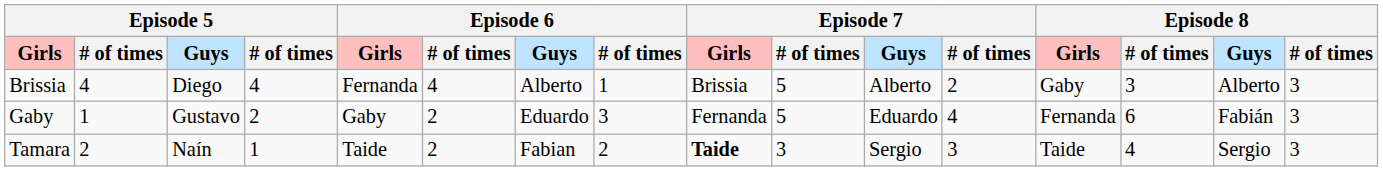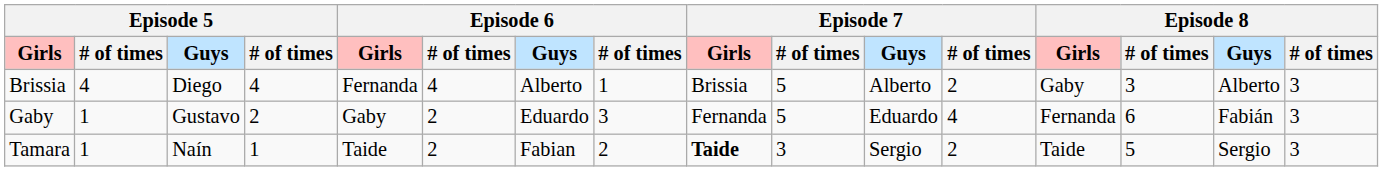 <table class="wikitable">
 <tr>
 <th colspan=4><strong>Episode 5</strong></th>
 <th colspan=4><strong>Episode 6</strong></th>
 <th colspan=4><strong>Episode 7</strong></th>
 <th colspan=4><strong>Episode 8</strong></th>
 </tr>
 <tr>
 <th style="background:#FFBFBF">Girls</th>
 <th># of times</th>
 <th style="background-color: #BFE4FF">Guys</th>
 <th># of times</th>
 <th style="background:#FFBFBF">Girls</th>
 <th># of times</th>
 <th style="background-color: #BFE4FF">Guys</th>
 <th># of times</th>
 <th style="background:#FFBFBF">Girls</th>
 <th># of times</th>
 <th style="background-color: #BFE4FF">Guys</th>
 <th># of times</th>
 <th style="background:#FFBFBF">Girls</th>
 <th># of times</th>
 <th style="background-color: #BFE4FF">Guys</th>
 <th># of times</th>
 </tr>
 <tr>
 <td>Brissia</td>
 <td>4</td>
 <td>Diego</td>
 <td>4</td>
 <td>Fernanda</td>
 <td>4</td>
 <td>Alberto</td>
 <td>1</td>
 <td>Brissia</td>
 <td>5</td>
 <td>Alberto</td>
 <td>2</td>
 <td>Gaby</td>
 <td>3</td>
 <td>Alberto</td>
 <td>3</td>
 </tr>
 <tr>
 <td>Gaby</td>
 <td>1</td>
 <td>Gustavo</td>
 <td>2</td>
 <td>Gaby</td>
 <td>2</td>
 <td>Eduardo</td>
 <td>3</td>
 <td>Fernanda</td>
 <td>5</td>
 <td>Eduardo</td>
 <td>4</td>
 <td>Fernanda</td>
 <td>6</td>
 <td>Fabián</td>
 <td>3</td>
 </tr>
 <tr>
 <td>Tamara</td>
-<td>2</td>
+<td>1</td>
 <td>Naín</td>
 <td>1</td>
 <td>Taide</td>
 <td>2</td>
 <td>Fabian</td>
 <td>2</td>
 <td><strong>Taide</strong></td>
 <td>3</td>
 <td>Sergio</td>
-<td>3</td>
+<td>2</td>
 <td>Taide</td>
-<td>4</td>
+<td>5</td>
 <td>Sergio</td>
 <td>3</td>
 </tr>
 </table>
